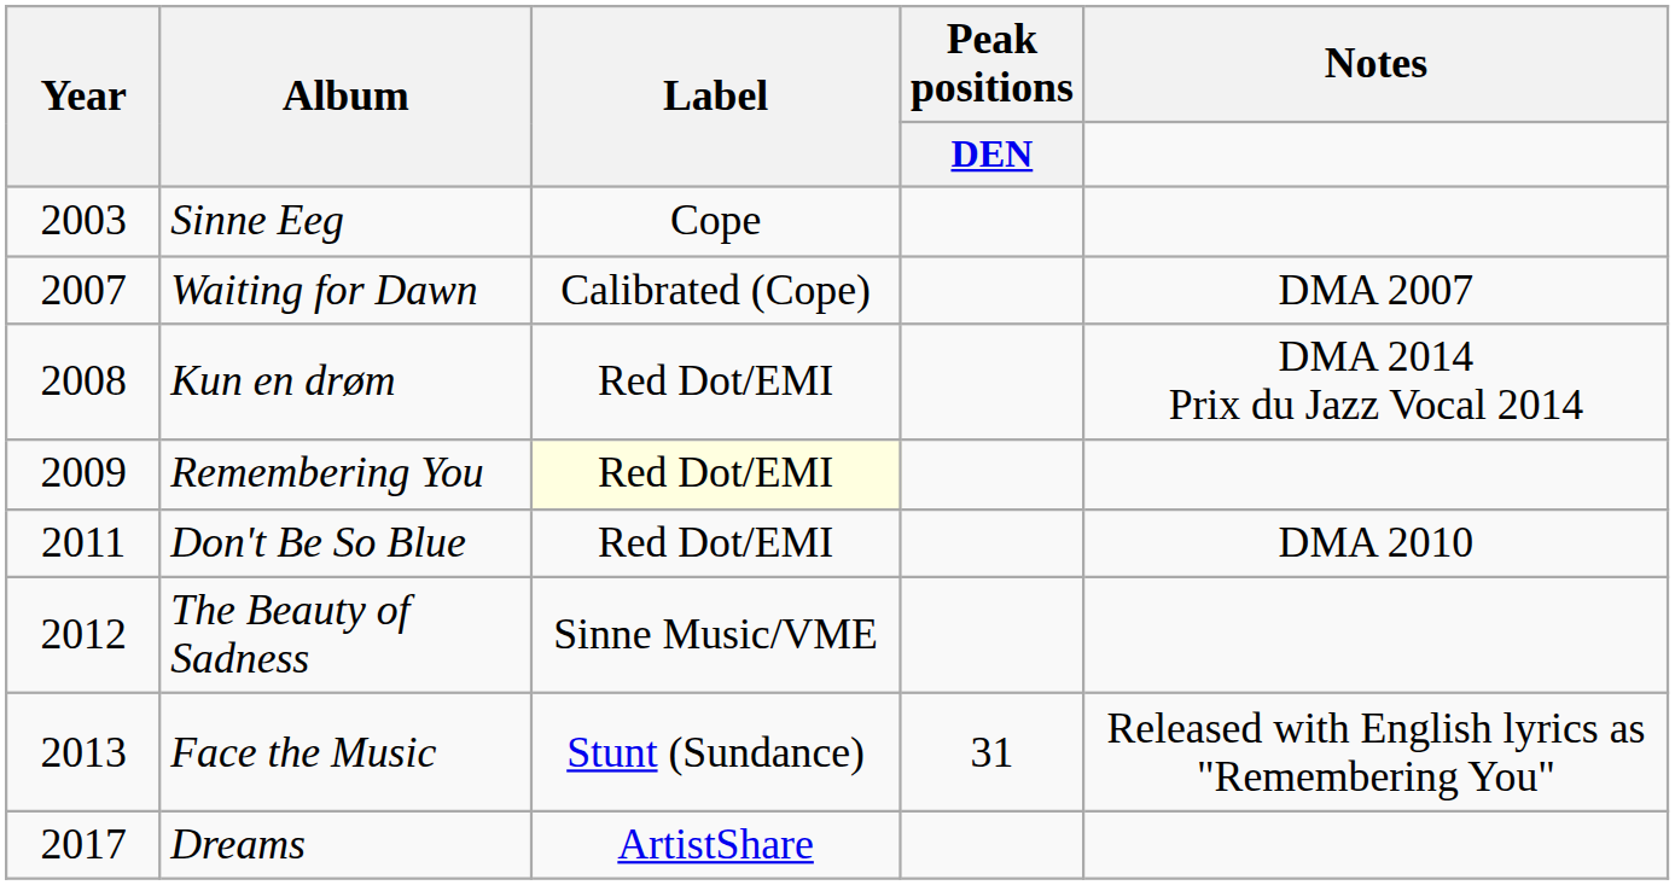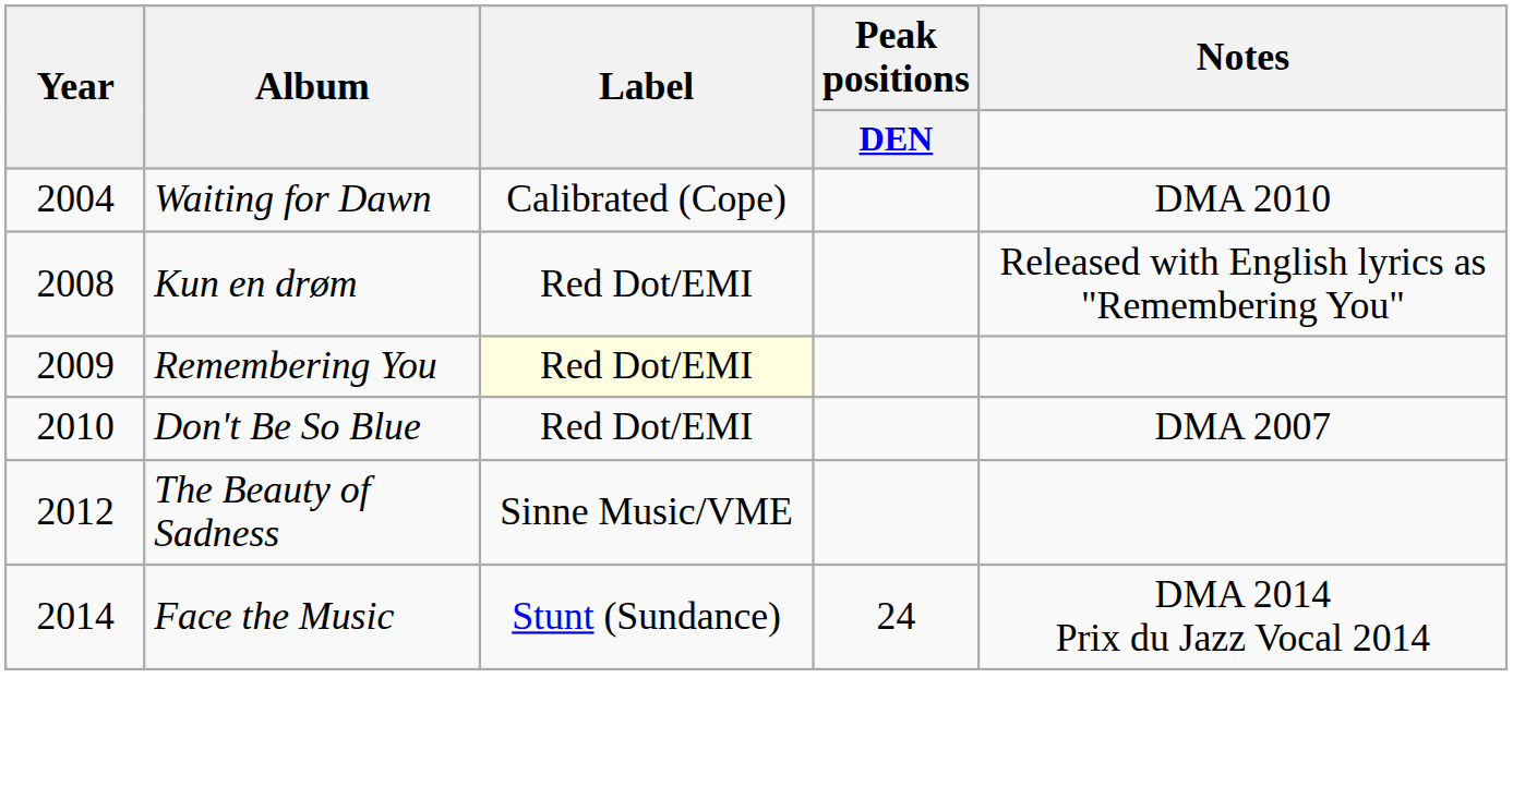 <table class="wikitable">
 <tr>
 <th align="center" rowspan="2" width="50">Year</th>
 <th align="center" rowspan="2" width="130">Album</th>
 <th align="center" rowspan="2" width="130">Label</th>
 <th align="center" colspan="1" width="20">Peak positions</th>
 <th align="center" colspan="1" width="210">Notes</th>
 </tr>
 <tr>
 <th scope="col" style="width:3em;font-size:90%;"><a href='#'>DEN</a><br></th>
 </tr>
 <tr>
-<td style="text-align:center;">2003</td>
-<td><em>Sinne Eeg</em></td>
-<td style="text-align:center;">Cope</td>
-<td style="text-align:center;"></td>
-<td style="text-align:center;"></td>
-</tr>
-<tr>
-<td style="text-align:center;">2007</td>
+<td style="text-align:center;">2004</td>
 <td><em>Waiting for Dawn</em></td>
 <td style="text-align:center;">Calibrated (Cope)</td>
 <td style="text-align:center;"></td>
-<td style="text-align:center;">DMA 2007</td>
+<td style="text-align:center;">DMA 2010</td>
 </tr>
 <tr>
 <td style="text-align:center;">2008</td>
 <td><em>Kun en drøm</em></td>
 <td style="text-align:center;">Red Dot/EMI</td>
 <td style="text-align:center;"></td>
-<td style="text-align:center;">DMA 2014<br>Prix du Jazz Vocal 2014</td>
+<td style="text-align:center;">Released with English lyrics as "Remembering You"</td>
 </tr>
 <tr>
 <td style="text-align:center;">2009</td>
 <td><em>Remembering You</em></td>
 <td style="background: lightyellow; text-align:center;">Red Dot/EMI</td>
 <td style="text-align:center;"></td>
 <td style="text-align:center;"></td>
 </tr>
 <tr>
-<td style="text-align:center;">2011</td>
+<td style="text-align:center;">2010</td>
 <td><em>Don't Be So Blue</em></td>
 <td style="text-align:center;">Red Dot/EMI</td>
 <td style="text-align:center;"></td>
-<td style="text-align:center;">DMA 2010</td>
+<td style="text-align:center;">DMA 2007</td>
 </tr>
 <tr>
 <td style="text-align:center;">2012</td>
 <td><em>The Beauty of Sadness</em></td>
 <td style="text-align:center;">Sinne Music/VME</td>
 <td style="text-align:center;"></td>
 <td style="text-align:center;"></td>
 </tr>
 <tr>
-<td style="text-align:center;">2013</td>
+<td style="text-align:center;">2014</td>
 <td><em>Face the Music</em></td>
 <td style="text-align:center;"><a href='#'>Stunt</a> (Sundance)</td>
-<td style="text-align:center;">31</td>
-<td style="text-align:center;">Released with English lyrics as "Remembering You"</td>
-</tr>
-<tr>
-<td style="text-align:center;">2017</td>
-<td><em>Dreams</em></td>
-<td style="text-align:center;"><a href='#'>ArtistShare</a></td>
-<td style="text-align:center;"></td>
-<td style="text-align:center;"></td>
+<td style="text-align:center;">24</td>
+<td style="text-align:center;">DMA 2014<br>Prix du Jazz Vocal 2014</td>
 </tr>
 </table>
